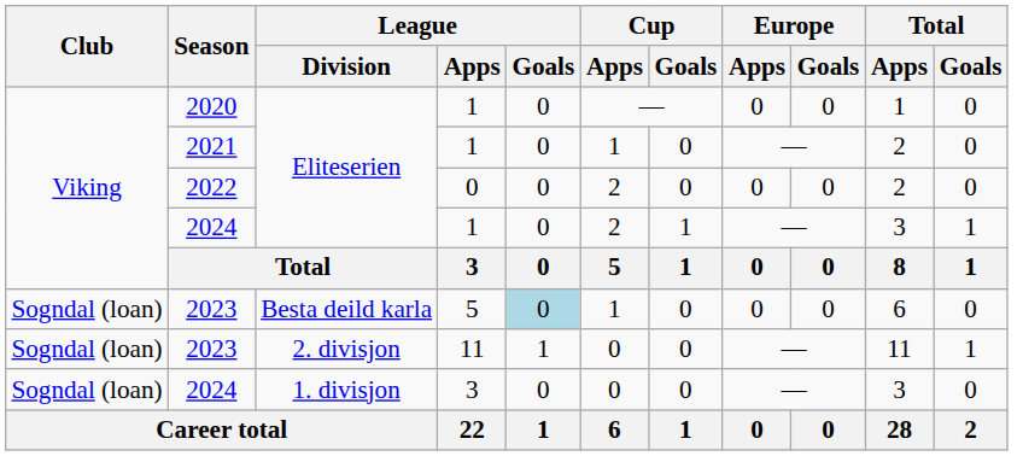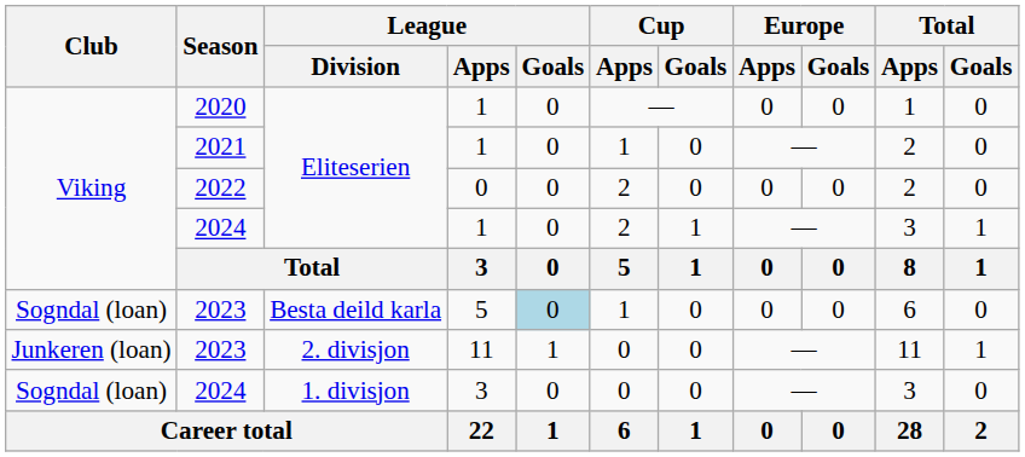 <table class="wikitable" style="text-align: center;">
 <tr>
 <th rowspan=2>Club</th>
 <th rowspan=2>Season</th>
 <th colspan=3>League</th>
 <th colspan=2>Cup</th>
 <th colspan=2>Europe</th>
 <th colspan=2>Total</th>
 </tr>
 <tr>
 <th>Division</th>
 <th>Apps</th>
 <th>Goals</th>
 <th>Apps</th>
 <th>Goals</th>
 <th>Apps</th>
 <th>Goals</th>
 <th>Apps</th>
 <th>Goals</th>
 </tr>
 <tr>
 <td rowspan=5><a href='#'>Viking</a></td>
 <td><a href='#'>2020</a></td>
 <td rowspan=4><a href='#'>Eliteserien</a></td>
 <td>1</td>
 <td>0</td>
 <td colspan=2>—</td>
 <td>0</td>
 <td>0</td>
 <td>1</td>
 <td>0</td>
 </tr>
 <tr>
 <td><a href='#'>2021</a></td>
 <td>1</td>
 <td>0</td>
 <td>1</td>
 <td>0</td>
 <td colspan=2>—</td>
 <td>2</td>
 <td>0</td>
 </tr>
 <tr>
 <td><a href='#'>2022</a></td>
 <td>0</td>
 <td>0</td>
 <td>2</td>
 <td>0</td>
 <td>0</td>
 <td>0</td>
 <td>2</td>
 <td>0</td>
 </tr>
 <tr>
 <td><a href='#'>2024</a></td>
 <td>1</td>
 <td>0</td>
 <td>2</td>
 <td>1</td>
 <td colspan=2>—</td>
 <td>3</td>
 <td>1</td>
 </tr>
 <tr>
 <th colspan=2>Total</th>
 <th>3</th>
 <th>0</th>
 <th>5</th>
 <th>1</th>
 <th>0</th>
 <th>0</th>
 <th>8</th>
 <th>1</th>
 </tr>
 <tr>
 <td><a href='#'>Sogndal</a> (loan)</td>
 <td><a href='#'>2023</a></td>
 <td><a href='#'>Besta deild karla</a></td>
 <td>5</td>
 <td style="background: lightblue;">0</td>
 <td>1</td>
 <td>0</td>
 <td>0</td>
 <td>0</td>
 <td>6</td>
 <td>0</td>
 </tr>
 <tr>
-<td><a href='#'>Sogndal</a> (loan)</td>
+<td><a href='#'>Junkeren</a> (loan)</td>
 <td><a href='#'>2023</a></td>
 <td><a href='#'>2. divisjon</a></td>
 <td>11</td>
 <td>1</td>
 <td>0</td>
 <td>0</td>
 <td colspan=2>—</td>
 <td>11</td>
 <td>1</td>
 </tr>
 <tr>
 <td><a href='#'>Sogndal</a> (loan)</td>
 <td><a href='#'>2024</a></td>
 <td><a href='#'>1. divisjon</a></td>
 <td>3</td>
 <td>0</td>
 <td>0</td>
 <td>0</td>
 <td colspan=2>—</td>
 <td>3</td>
 <td>0</td>
 </tr>
 <tr>
 <th colspan=3>Career total</th>
 <th>22</th>
 <th>1</th>
 <th>6</th>
 <th>1</th>
 <th>0</th>
 <th>0</th>
 <th>28</th>
 <th>2</th>
 </tr>
 </table>
